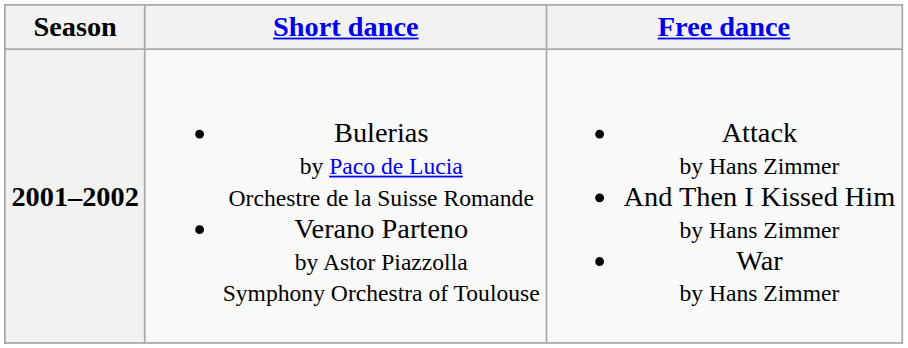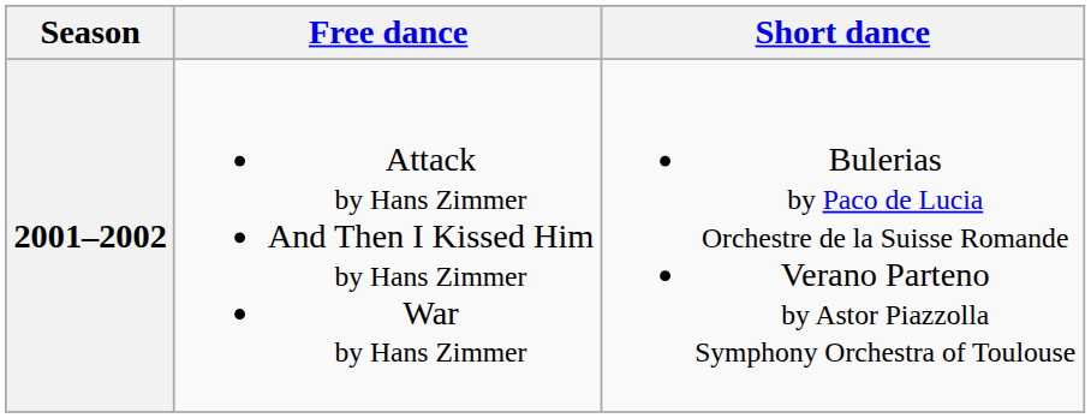 <table class=wikitable style=text-align:center>
 <tr>
 <th>Season</th>
+<th><a href='#'>Free dance</a></th>
 <th><a href='#'>Short dance</a></th>
-<th><a href='#'>Free dance</a></th>
 </tr>
 <tr>
 <th>2001–2002 <br> </th>
+<td><br><ul><li>Attack <br><small> by Hans Zimmer </small></li><li>And Then I Kissed Him <br><small> by Hans Zimmer </small></li><li>War <br><small> by Hans Zimmer </small></li></ul></td>
 <td><br><ul><li>Bulerias <br><small> by <a href='#'>Paco de Lucia</a> <br> Orchestre de la Suisse Romande </small></li><li>Verano Parteno <br><small> by Astor Piazzolla <br> Symphony Orchestra of Toulouse </small></li></ul></td>
-<td><br><ul><li>Attack <br><small> by Hans Zimmer </small></li><li>And Then I Kissed Him <br><small> by Hans Zimmer </small></li><li>War <br><small> by Hans Zimmer </small></li></ul></td>
 </tr>
 </table>
